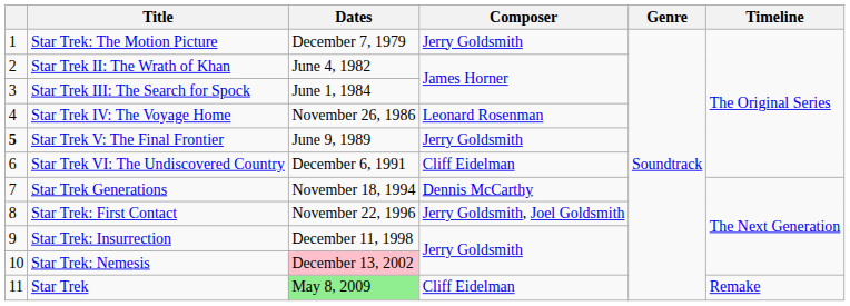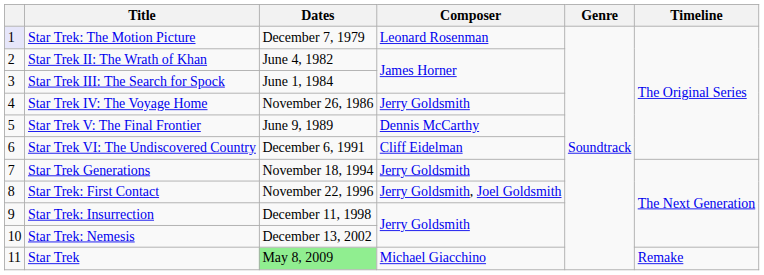 <table class="wikitable">
 <tr>
 <th></th>
 <th>Title</th>
 <th>Dates</th>
 <th>Composer</th>
 <th>Genre</th>
 <th>Timeline</th>
 </tr>
 <tr>
-<td>1</td>
+<td style="background: lavender;">1</td>
 <td><a href='#'>Star Trek: The Motion Picture</a></td>
 <td>December 7, 1979</td>
-<td><a href='#'>Jerry Goldsmith</a></td>
+<td><a href='#'>Leonard Rosenman</a></td>
 <td rowspan="11"><a href='#'>Soundtrack</a></td>
 <td rowspan="6"><a href='#'>The Original Series</a></td>
 </tr>
 <tr>
 <td>2</td>
 <td><a href='#'>Star Trek II: The Wrath of Khan</a></td>
 <td>June 4, 1982</td>
 <td rowspan="2"><a href='#'>James Horner</a></td>
 </tr>
 <tr>
 <td>3</td>
 <td><a href='#'>Star Trek III: The Search for Spock</a></td>
 <td>June 1, 1984</td>
 </tr>
 <tr>
 <td>4</td>
 <td><a href='#'>Star Trek IV: The Voyage Home</a></td>
 <td>November 26, 1986</td>
-<td><a href='#'>Leonard Rosenman</a></td>
+<td><a href='#'>Jerry Goldsmith</a></td>
 </tr>
 <tr>
-<td><strong>5</strong></td>
+<td>5</td>
 <td><a href='#'>Star Trek V: The Final Frontier</a></td>
 <td>June 9, 1989</td>
-<td><a href='#'>Jerry Goldsmith</a></td>
+<td><a href='#'>Dennis McCarthy</a></td>
 </tr>
 <tr>
 <td>6</td>
 <td><a href='#'>Star Trek VI: The Undiscovered Country</a></td>
 <td>December 6, 1991</td>
 <td><a href='#'>Cliff Eidelman</a></td>
 </tr>
 <tr>
 <td>7</td>
 <td><a href='#'>Star Trek Generations</a></td>
 <td>November 18, 1994</td>
-<td><a href='#'>Dennis McCarthy</a></td>
+<td><a href='#'>Jerry Goldsmith</a></td>
 <td rowspan="4"><a href='#'>The Next Generation</a></td>
 </tr>
 <tr>
 <td>8</td>
 <td><a href='#'>Star Trek: First Contact</a></td>
 <td>November 22, 1996</td>
 <td><a href='#'>Jerry Goldsmith</a>, <a href='#'>Joel Goldsmith</a></td>
 </tr>
 <tr>
 <td>9</td>
 <td><a href='#'>Star Trek: Insurrection</a></td>
 <td>December 11, 1998</td>
 <td rowspan="2"><a href='#'>Jerry Goldsmith</a></td>
 </tr>
 <tr>
 <td>10</td>
 <td><a href='#'>Star Trek: Nemesis</a></td>
-<td style="background: pink;">December 13, 2002</td>
+<td>December 13, 2002</td>
 </tr>
 <tr>
 <td>11</td>
 <td><a href='#'>Star Trek</a></td>
 <td style="background: lightgreen;">May 8, 2009</td>
-<td><a href='#'>Cliff Eidelman</a></td>
+<td><a href='#'>Michael Giacchino</a></td>
 <td><a href='#'>Remake</a></td>
 </tr>
 </table>
